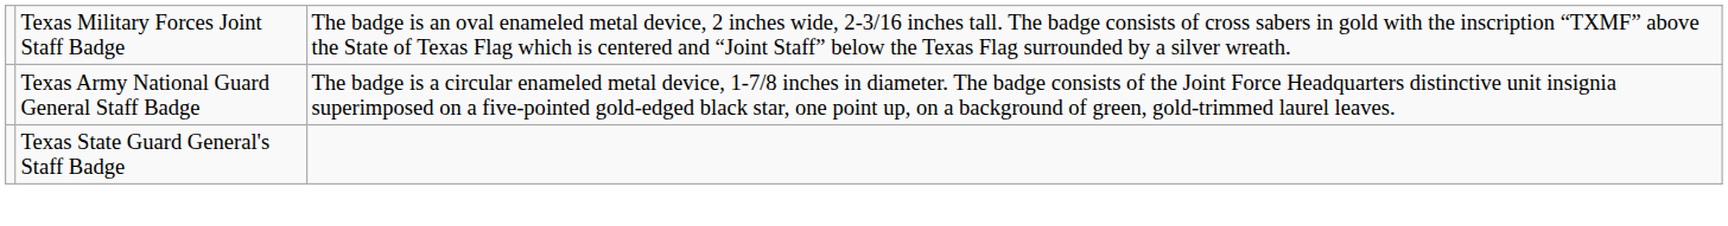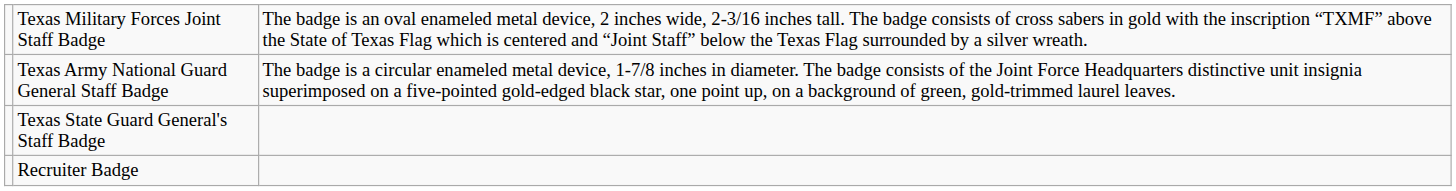 <table class="wikitable">
 <tr>
 <td></td>
 <td>Texas Military Forces Joint Staff Badge</td>
 <td>The badge is an oval enameled metal device, 2 inches wide, 2-3/16 inches tall. The badge consists of cross sabers in gold with the inscription “TXMF” above the State of Texas Flag which is centered and “Joint Staff” below the Texas Flag surrounded by a silver wreath.</td>
 </tr>
 <tr>
 <td></td>
 <td>Texas Army National Guard General Staff Badge</td>
 <td>The badge is a circular enameled metal device, 1-7/8 inches in diameter. The badge consists of the Joint Force Headquarters distinctive unit insignia superimposed on a five-pointed gold-edged black star, one point up, on a background of green, gold-trimmed laurel leaves.</td>
 </tr>
 <tr>
 <td></td>
 <td>Texas State Guard General's Staff Badge</td>
 <td></td>
 </tr>
+<tr>
+<td></td>
+<td>Recruiter Badge</td>
+<td></td>
+</tr>
 </table>
